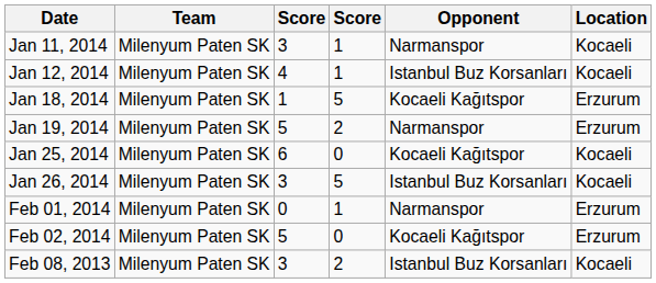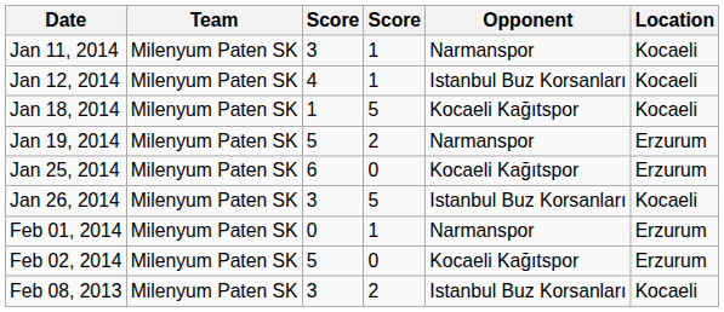 <table class="wikitable">
 <tr>
 <th>Date</th>
 <th>Team</th>
 <th>Score</th>
 <th>Score</th>
 <th>Opponent</th>
 <th>Location</th>
 </tr>
 <tr>
 <td>Jan 11, 2014</td>
 <td>Milenyum Paten SK</td>
 <td>3</td>
 <td>1</td>
 <td>Narmanspor</td>
 <td>Kocaeli</td>
 </tr>
 <tr>
 <td>Jan 12, 2014</td>
 <td>Milenyum Paten SK</td>
 <td>4</td>
 <td>1</td>
 <td>Istanbul Buz Korsanları</td>
 <td>Kocaeli</td>
 </tr>
 <tr>
 <td>Jan 18, 2014</td>
 <td>Milenyum Paten SK</td>
 <td>1</td>
 <td>5</td>
 <td>Kocaeli Kağıtspor</td>
-<td>Erzurum</td>
+<td>Kocaeli</td>
 </tr>
 <tr>
 <td>Jan 19, 2014</td>
 <td>Milenyum Paten SK</td>
 <td>5</td>
 <td>2</td>
 <td>Narmanspor</td>
 <td>Erzurum</td>
 </tr>
 <tr>
 <td>Jan 25, 2014</td>
 <td>Milenyum Paten SK</td>
 <td>6</td>
 <td>0</td>
 <td>Kocaeli Kağıtspor</td>
-<td>Kocaeli</td>
+<td>Erzurum</td>
 </tr>
 <tr>
 <td>Jan 26, 2014</td>
 <td>Milenyum Paten SK</td>
 <td>3</td>
 <td>5</td>
 <td>Istanbul Buz Korsanları</td>
 <td>Kocaeli</td>
 </tr>
 <tr>
 <td>Feb 01, 2014</td>
 <td>Milenyum Paten SK</td>
 <td>0</td>
 <td>1</td>
 <td>Narmanspor</td>
 <td>Erzurum</td>
 </tr>
 <tr>
 <td>Feb 02, 2014</td>
 <td>Milenyum Paten SK</td>
 <td>5</td>
 <td>0</td>
 <td>Kocaeli Kağıtspor</td>
 <td>Erzurum</td>
 </tr>
 <tr>
 <td>Feb 08, 2013</td>
 <td>Milenyum Paten SK</td>
 <td>3</td>
 <td>2</td>
 <td>Istanbul Buz Korsanları</td>
 <td>Kocaeli</td>
 </tr>
 </table>
